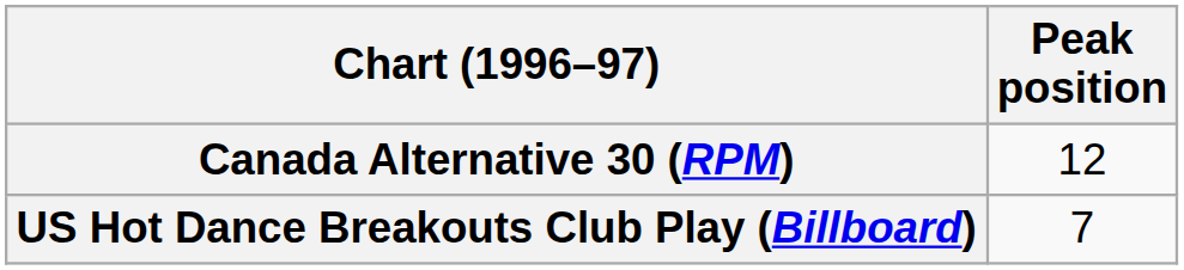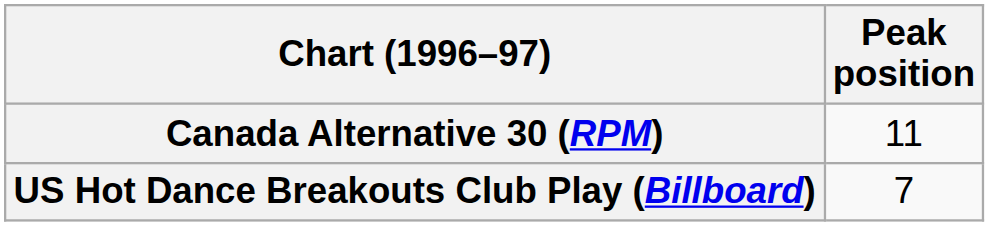 <table class="wikitable sortable plainrowheaders" style="text-align:center">
 <tr>
 <th>Chart (1996–97)</th>
 <th>Peak<br>position</th>
 </tr>
 <tr>
 <th scope="row">Canada Alternative 30 (<em><a href='#'>RPM</a></em>)</th>
-<td>12</td>
+<td>11</td>
 </tr>
 <tr>
 <th scope="row">US Hot Dance Breakouts Club Play (<em><a href='#'>Billboard</a></em>)</th>
 <td>7</td>
 </tr>
 </table>
